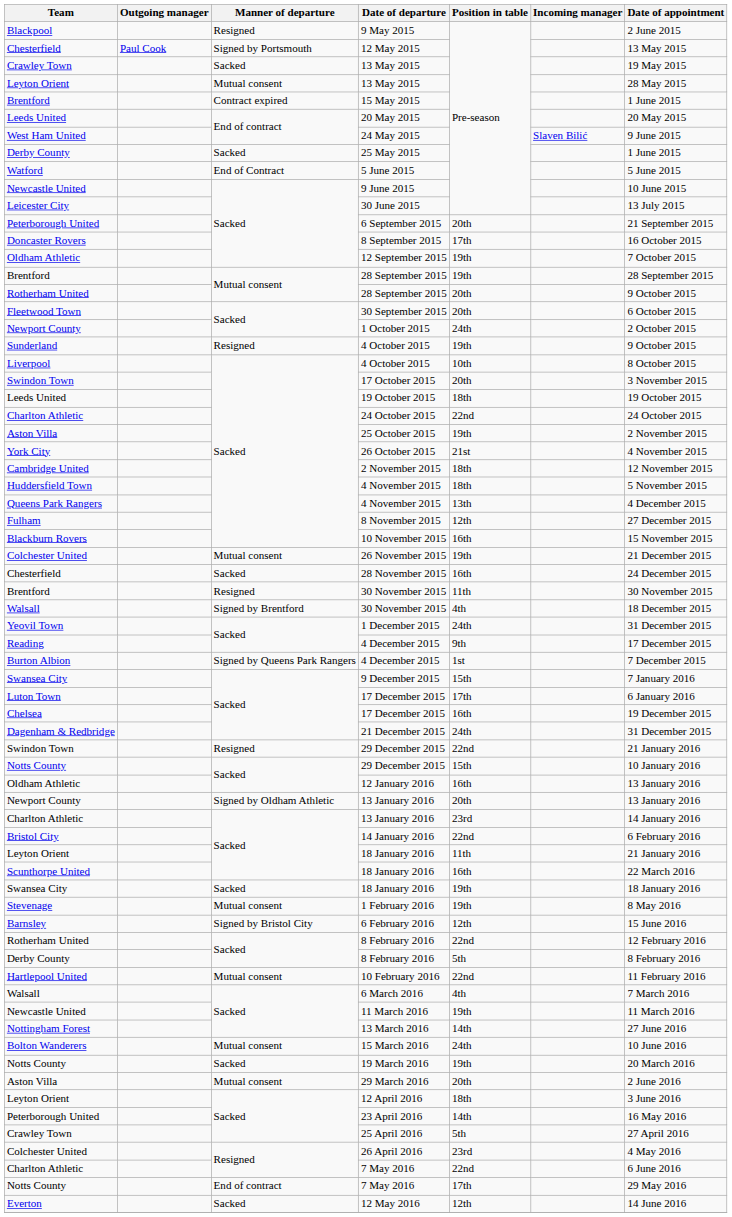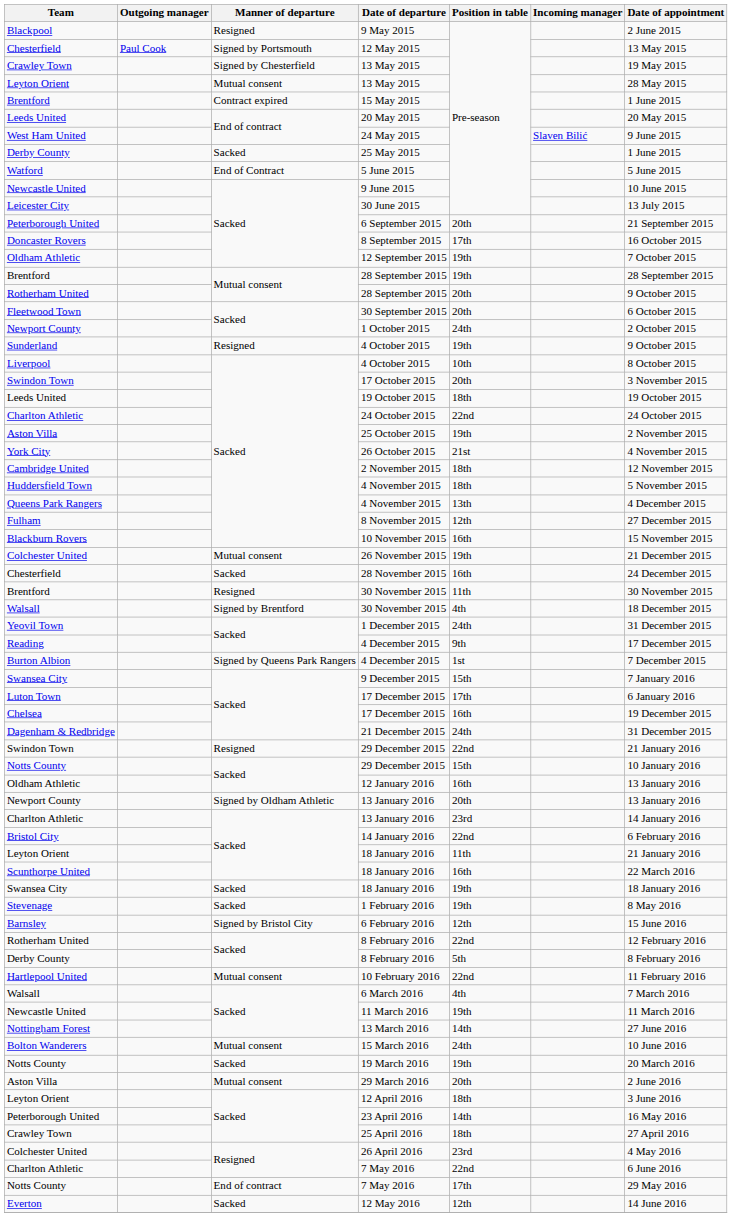 <table class="wikitable sortable">
 <tr>
 <th>Team</th>
 <th>Outgoing manager</th>
 <th>Manner of departure</th>
 <th>Date of departure</th>
 <th>Position in table</th>
 <th>Incoming manager</th>
 <th>Date of appointment</th>
 </tr>
 <tr>
 <td><a href='#'>Blackpool</a></td>
 <td> </td>
 <td>Resigned</td>
 <td>9 May 2015</td>
 <td rowspan=11>Pre-season</td>
 <td> </td>
 <td>2 June 2015</td>
 </tr>
 <tr>
 <td><a href='#'>Chesterfield</a></td>
 <td> <a href='#'>Paul Cook</a></td>
 <td>Signed by Portsmouth</td>
 <td>12 May 2015</td>
 <td> </td>
 <td>13 May 2015</td>
 </tr>
 <tr>
 <td><a href='#'>Crawley Town</a></td>
 <td> </td>
-<td>Sacked</td>
+<td>Signed by Chesterfield</td>
 <td>13 May 2015</td>
 <td> </td>
 <td>19 May 2015</td>
 </tr>
 <tr>
 <td><a href='#'>Leyton Orient</a></td>
 <td> </td>
 <td>Mutual consent</td>
 <td>13 May 2015</td>
 <td> </td>
 <td>28 May 2015</td>
 </tr>
 <tr>
 <td><a href='#'>Brentford</a></td>
 <td> </td>
 <td>Contract expired</td>
 <td>15 May 2015</td>
 <td> </td>
 <td>1 June 2015</td>
 </tr>
 <tr>
 <td><a href='#'>Leeds United</a></td>
 <td> </td>
 <td rowspan=2>End of contract</td>
 <td>20 May 2015</td>
 <td> </td>
 <td>20 May 2015</td>
 </tr>
 <tr>
 <td><a href='#'>West Ham United</a></td>
 <td> </td>
 <td>24 May 2015</td>
 <td> <a href='#'>Slaven Bilić</a></td>
 <td>9 June 2015</td>
 </tr>
 <tr>
 <td><a href='#'>Derby County</a></td>
 <td> </td>
 <td>Sacked</td>
 <td>25 May 2015</td>
 <td> </td>
 <td>1 June 2015</td>
 </tr>
 <tr>
 <td><a href='#'>Watford</a></td>
 <td> </td>
 <td>End of Contract</td>
 <td>5 June 2015</td>
 <td> </td>
 <td>5 June 2015</td>
 </tr>
 <tr>
 <td><a href='#'>Newcastle United</a></td>
 <td> </td>
 <td rowspan=5>Sacked</td>
 <td>9 June 2015</td>
 <td> </td>
 <td>10 June 2015</td>
 </tr>
 <tr>
 <td><a href='#'>Leicester City</a></td>
 <td> </td>
 <td>30 June 2015</td>
 <td> </td>
 <td>13 July 2015</td>
 </tr>
 <tr>
 <td><a href='#'>Peterborough United</a></td>
 <td> </td>
 <td>6 September 2015</td>
 <td>20th</td>
 <td> </td>
 <td>21 September 2015</td>
 </tr>
 <tr>
 <td><a href='#'>Doncaster Rovers</a></td>
 <td> </td>
 <td>8 September 2015</td>
 <td>17th</td>
 <td> </td>
 <td>16 October 2015</td>
 </tr>
 <tr>
 <td><a href='#'>Oldham Athletic</a></td>
 <td> </td>
 <td>12 September 2015</td>
 <td>19th</td>
 <td> </td>
 <td>7 October 2015</td>
 </tr>
 <tr>
 <td>Brentford</td>
 <td> </td>
 <td rowspan="2">Mutual consent</td>
 <td>28 September 2015</td>
 <td>19th</td>
 <td> </td>
 <td>28 September 2015</td>
 </tr>
 <tr>
 <td><a href='#'>Rotherham United</a></td>
 <td> </td>
 <td>28 September 2015</td>
 <td>20th</td>
 <td> </td>
 <td>9 October 2015</td>
 </tr>
 <tr>
 <td><a href='#'>Fleetwood Town</a></td>
 <td> </td>
 <td rowspan="2">Sacked</td>
 <td>30 September 2015</td>
 <td>20th</td>
 <td> </td>
 <td>6 October 2015</td>
 </tr>
 <tr>
 <td><a href='#'>Newport County</a></td>
 <td> </td>
 <td>1 October 2015</td>
 <td>24th</td>
 <td> </td>
 <td>2 October 2015</td>
 </tr>
 <tr>
 <td><a href='#'>Sunderland</a></td>
 <td> </td>
 <td>Resigned</td>
 <td>4 October 2015</td>
 <td>19th</td>
 <td> </td>
 <td>9 October 2015</td>
 </tr>
 <tr>
 <td><a href='#'>Liverpool</a></td>
 <td> </td>
 <td rowspan="11">Sacked</td>
 <td>4 October 2015</td>
 <td>10th</td>
 <td> </td>
 <td>8 October 2015</td>
 </tr>
 <tr>
 <td><a href='#'>Swindon Town</a></td>
 <td> </td>
 <td>17 October 2015</td>
 <td>20th</td>
 <td> </td>
 <td>3 November 2015</td>
 </tr>
 <tr>
 <td>Leeds United</td>
 <td> </td>
 <td>19 October 2015</td>
 <td>18th</td>
 <td> </td>
 <td>19 October 2015</td>
 </tr>
 <tr>
 <td><a href='#'>Charlton Athletic</a></td>
 <td> </td>
 <td>24 October 2015</td>
 <td>22nd</td>
 <td> </td>
 <td>24 October 2015</td>
 </tr>
 <tr>
 <td><a href='#'>Aston Villa</a></td>
 <td> </td>
 <td>25 October 2015</td>
 <td>19th</td>
 <td> </td>
 <td>2 November 2015</td>
 </tr>
 <tr>
 <td><a href='#'>York City</a></td>
 <td> </td>
 <td>26 October 2015</td>
 <td>21st</td>
 <td> </td>
 <td>4 November 2015</td>
 </tr>
 <tr>
 <td><a href='#'>Cambridge United</a></td>
 <td> </td>
 <td>2 November 2015</td>
 <td>18th</td>
 <td> </td>
 <td>12 November 2015</td>
 </tr>
 <tr>
 <td><a href='#'>Huddersfield Town</a></td>
 <td> </td>
 <td>4 November 2015</td>
 <td>18th</td>
 <td> </td>
 <td>5 November 2015</td>
 </tr>
 <tr>
 <td><a href='#'>Queens Park Rangers</a></td>
 <td> </td>
 <td>4 November 2015</td>
 <td>13th</td>
 <td> </td>
 <td>4 December 2015</td>
 </tr>
 <tr>
 <td><a href='#'>Fulham</a></td>
 <td> </td>
 <td>8 November 2015</td>
 <td>12th</td>
 <td> </td>
 <td>27 December 2015</td>
 </tr>
 <tr>
 <td><a href='#'>Blackburn Rovers</a></td>
 <td> </td>
 <td>10 November 2015</td>
 <td>16th</td>
 <td> </td>
 <td>15 November 2015</td>
 </tr>
 <tr>
 <td><a href='#'>Colchester United</a></td>
 <td> </td>
 <td>Mutual consent</td>
 <td>26 November 2015</td>
 <td>19th</td>
 <td> </td>
 <td>21 December 2015</td>
 </tr>
 <tr>
 <td>Chesterfield</td>
 <td> </td>
 <td>Sacked</td>
 <td>28 November 2015</td>
 <td>16th</td>
 <td> </td>
 <td>24 December 2015</td>
 </tr>
 <tr>
 <td>Brentford</td>
 <td> </td>
 <td>Resigned</td>
 <td>30 November 2015</td>
 <td>11th</td>
 <td> </td>
 <td>30 November 2015</td>
 </tr>
 <tr>
 <td><a href='#'>Walsall</a></td>
 <td> </td>
 <td>Signed by Brentford</td>
 <td>30 November 2015</td>
 <td>4th</td>
 <td> </td>
 <td>18 December 2015</td>
 </tr>
 <tr>
 <td><a href='#'>Yeovil Town</a></td>
 <td> </td>
 <td rowspan="2">Sacked</td>
 <td>1 December 2015</td>
 <td>24th</td>
 <td> </td>
 <td>31 December 2015</td>
 </tr>
 <tr>
 <td><a href='#'>Reading</a></td>
 <td> </td>
 <td>4 December 2015</td>
 <td>9th</td>
 <td> </td>
 <td>17 December 2015</td>
 </tr>
 <tr>
 <td><a href='#'>Burton Albion</a></td>
 <td> </td>
 <td>Signed by Queens Park Rangers</td>
 <td>4 December 2015</td>
 <td>1st</td>
 <td> </td>
 <td>7 December 2015</td>
 </tr>
 <tr>
 <td><a href='#'>Swansea City</a></td>
 <td> </td>
 <td rowspan="4">Sacked</td>
 <td>9 December 2015</td>
 <td>15th</td>
 <td> </td>
 <td>7 January 2016</td>
 </tr>
 <tr>
 <td><a href='#'>Luton Town</a></td>
 <td> </td>
 <td>17 December 2015</td>
 <td>17th</td>
 <td> </td>
 <td>6 January 2016</td>
 </tr>
 <tr>
 <td><a href='#'>Chelsea</a></td>
 <td> </td>
 <td>17 December 2015</td>
 <td>16th</td>
 <td> </td>
 <td>19 December 2015</td>
 </tr>
 <tr>
 <td><a href='#'>Dagenham & Redbridge</a></td>
 <td> </td>
 <td>21 December 2015</td>
 <td>24th</td>
 <td> </td>
 <td>31 December 2015</td>
 </tr>
 <tr>
 <td>Swindon Town</td>
 <td> </td>
 <td>Resigned</td>
 <td>29 December 2015</td>
 <td>22nd</td>
 <td> </td>
 <td>21 January 2016</td>
 </tr>
 <tr>
 <td><a href='#'>Notts County</a></td>
 <td> </td>
 <td rowspan="2">Sacked</td>
 <td>29 December 2015</td>
 <td>15th</td>
 <td> </td>
 <td>10 January 2016</td>
 </tr>
 <tr>
 <td>Oldham Athletic</td>
 <td> </td>
 <td>12 January 2016</td>
 <td>16th</td>
 <td> </td>
 <td>13 January 2016</td>
 </tr>
 <tr>
 <td>Newport County</td>
 <td> </td>
 <td>Signed by Oldham Athletic</td>
 <td>13 January 2016</td>
 <td>20th</td>
 <td> </td>
 <td>13 January 2016</td>
 </tr>
 <tr>
 <td>Charlton Athletic</td>
 <td> </td>
 <td rowspan="4">Sacked</td>
 <td>13 January 2016</td>
 <td>23rd</td>
 <td> </td>
 <td>14 January 2016</td>
 </tr>
 <tr>
 <td><a href='#'>Bristol City</a></td>
 <td> </td>
 <td>14 January 2016</td>
 <td>22nd</td>
 <td> </td>
 <td>6 February 2016</td>
 </tr>
 <tr>
 <td>Leyton Orient</td>
 <td> </td>
 <td>18 January 2016</td>
 <td>11th</td>
 <td> </td>
 <td>21 January 2016</td>
 </tr>
 <tr>
 <td><a href='#'>Scunthorpe United</a></td>
 <td> </td>
 <td>18 January 2016</td>
 <td>16th</td>
 <td> </td>
 <td>22 March 2016</td>
 </tr>
 <tr>
 <td>Swansea City</td>
 <td> </td>
 <td>Sacked</td>
 <td>18 January 2016</td>
 <td>19th</td>
 <td> </td>
 <td>18 January 2016</td>
 </tr>
 <tr>
 <td><a href='#'>Stevenage</a></td>
 <td> </td>
-<td>Mutual consent</td>
+<td>Sacked</td>
 <td>1 February 2016</td>
 <td>19th</td>
 <td> </td>
 <td>8 May 2016</td>
 </tr>
 <tr>
 <td><a href='#'>Barnsley</a></td>
 <td> </td>
 <td>Signed by Bristol City</td>
 <td>6 February 2016</td>
 <td>12th</td>
 <td> </td>
 <td>15 June 2016</td>
 </tr>
 <tr>
 <td>Rotherham United</td>
 <td> </td>
 <td rowspan="2">Sacked</td>
 <td>8 February 2016</td>
 <td>22nd</td>
 <td> </td>
 <td>12 February 2016</td>
 </tr>
 <tr>
 <td>Derby County</td>
 <td> </td>
 <td>8 February 2016</td>
 <td>5th</td>
 <td> </td>
 <td>8 February 2016</td>
 </tr>
 <tr>
 <td><a href='#'>Hartlepool United</a></td>
 <td> </td>
 <td>Mutual consent</td>
 <td>10 February 2016</td>
 <td>22nd</td>
 <td> </td>
 <td>11 February 2016</td>
 </tr>
 <tr>
 <td>Walsall</td>
 <td> </td>
 <td rowspan="3">Sacked</td>
 <td>6 March 2016</td>
 <td>4th</td>
 <td> </td>
 <td>7 March 2016</td>
 </tr>
 <tr>
 <td>Newcastle United</td>
 <td> </td>
 <td>11 March 2016</td>
 <td>19th</td>
 <td> </td>
 <td>11 March 2016</td>
 </tr>
 <tr>
 <td><a href='#'>Nottingham Forest</a></td>
 <td> </td>
 <td>13 March 2016</td>
 <td>14th</td>
 <td> </td>
 <td>27 June 2016</td>
 </tr>
 <tr>
 <td><a href='#'>Bolton Wanderers</a></td>
 <td> </td>
 <td>Mutual consent</td>
 <td>15 March 2016</td>
 <td>24th</td>
 <td> </td>
 <td>10 June 2016</td>
 </tr>
 <tr>
 <td>Notts County</td>
 <td> </td>
 <td>Sacked</td>
 <td>19 March 2016</td>
 <td>19th</td>
 <td> </td>
 <td>20 March 2016</td>
 </tr>
 <tr>
 <td>Aston Villa</td>
 <td> </td>
 <td>Mutual consent</td>
 <td>29 March 2016</td>
 <td>20th</td>
 <td> </td>
 <td>2 June 2016</td>
 </tr>
 <tr>
 <td>Leyton Orient</td>
 <td> </td>
 <td rowspan="3">Sacked</td>
 <td>12 April 2016</td>
 <td>18th</td>
 <td> </td>
 <td>3 June 2016</td>
 </tr>
 <tr>
 <td>Peterborough United</td>
 <td> </td>
 <td>23 April 2016</td>
 <td>14th</td>
 <td> </td>
 <td>16 May 2016</td>
 </tr>
 <tr>
 <td>Crawley Town</td>
 <td> </td>
 <td>25 April 2016</td>
-<td>5th</td>
+<td>18th</td>
 <td> </td>
 <td>27 April 2016</td>
 </tr>
 <tr>
 <td>Colchester United</td>
 <td> </td>
 <td rowspan=2>Resigned</td>
 <td>26 April 2016</td>
 <td>23rd</td>
 <td> </td>
 <td>4 May 2016</td>
 </tr>
 <tr>
 <td>Charlton Athletic</td>
 <td> </td>
 <td>7 May 2016</td>
 <td>22nd</td>
 <td> </td>
 <td>6 June 2016</td>
 </tr>
 <tr>
 <td>Notts County</td>
 <td> </td>
 <td>End of contract</td>
 <td>7 May 2016</td>
 <td>17th</td>
 <td> </td>
 <td>29 May 2016</td>
 </tr>
 <tr>
 <td><a href='#'>Everton</a></td>
 <td> </td>
 <td>Sacked</td>
 <td>12 May 2016</td>
 <td>12th</td>
 <td> </td>
 <td>14 June 2016</td>
 </tr>
 <tr>
 </tr>
 </table>
